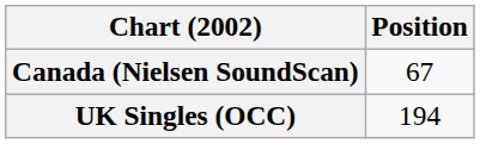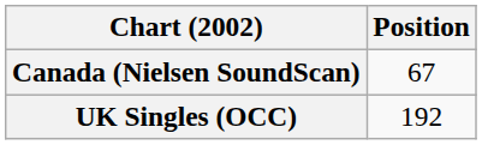 <table class="wikitable plainrowheaders" style="text-align:center">
 <tr>
 <th>Chart (2002)</th>
 <th>Position</th>
 </tr>
 <tr>
 <th scope="row">Canada (Nielsen SoundScan)</th>
 <td>67</td>
 </tr>
 <tr>
 <th scope="row">UK Singles (OCC)</th>
-<td>194</td>
+<td>192</td>
 </tr>
 </table>
